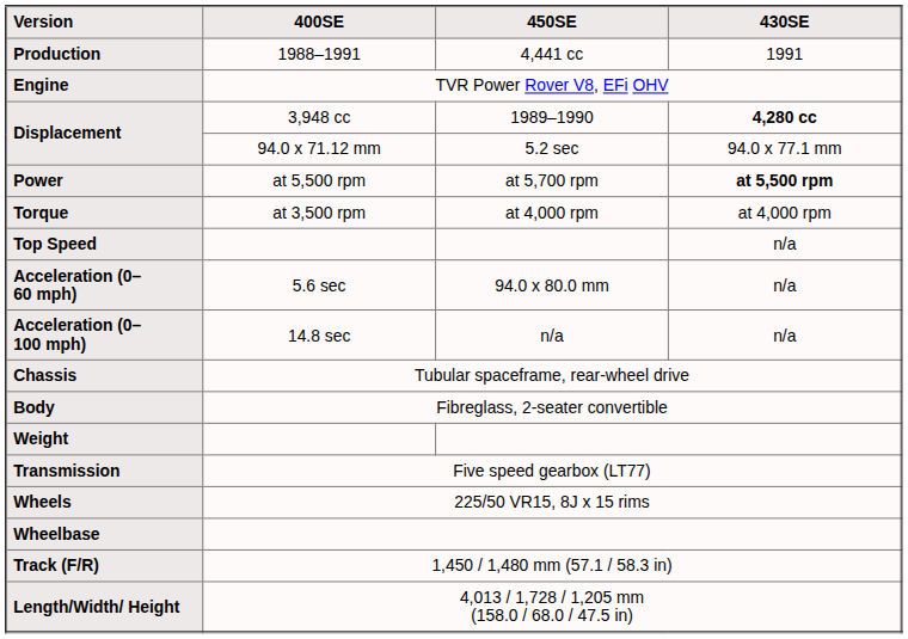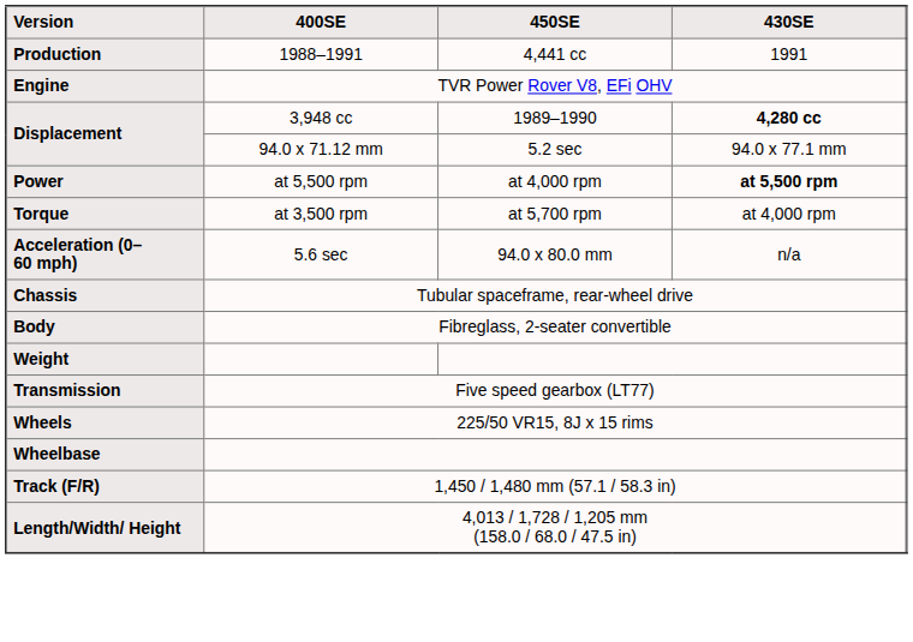 <table border="2" cellspacing="0" cellpadding="5" rules="all" border:solid 2px #1C1C1C; style="margin:1em 1em 1em 0; border-collapse:collapse; background-color:#FFFAFA; font-size:85%; empty-cells:show;">
 <tr>
 <td width=150 style="background-color:#EEE9E9;"><strong>Version</strong></td>
 <td align="center" width=180 style="background-color:#EEE9E9;"><strong>400SE</strong></td>
 <td align="center" width=180 style="background-color:#EEE9E9;"><strong>450SE</strong></td>
 <td align="center" width=180 style="background-color:#EEE9E9;"><strong>430SE</strong></td>
 </tr>
 <tr>
 <td style="background-color:#EEE9E9;"><strong>Production</strong></td>
 <td align="center">1988–1991</td>
 <td align="center">4,441 cc</td>
 <td align="center">1991</td>
 </tr>
 <tr>
 <td style="background-color:#EEE9E9;"><strong>Engine</strong></td>
 <td colspan="3" align="center">TVR Power <a href='#'>Rover V8</a>, <a href='#'>EFi</a> <a href='#'>OHV</a></td>
 </tr>
 <tr>
 <td rowspan=2 style="background-color:#EEE9E9;"><strong>Displacement</strong></td>
 <td align="center">3,948 cc</td>
 <td align="center">1989–1990</td>
 <td align="center"><strong>4,280 cc</strong></td>
 </tr>
 <tr>
 <td align="center">94.0 x 71.12 mm</td>
 <td align="center">5.2 sec</td>
 <td align="center">94.0 x 77.1 mm</td>
 </tr>
 <tr>
 <td style="background-color:#EEE9E9;"><strong>Power</strong></td>
 <td align="center">  at 5,500 rpm</td>
-<td align="center">  at 5,700 rpm</td>
+<td align="center"> at 4,000 rpm</td>
 <td align="center"><strong>  at 5,500 rpm</strong></td>
 </tr>
 <tr>
 <td style="background-color:#EEE9E9;"><strong>Torque</strong></td>
 <td align="center"> at 3,500 rpm</td>
+<td align="center">  at 5,700 rpm</td>
 <td align="center"> at 4,000 rpm</td>
-<td align="center"> at 4,000 rpm</td>
-</tr>
-<tr>
-<td style="background-color:#EEE9E9;"><strong>Top Speed</strong></td>
-<td align="center"></td>
-<td align="center"></td>
-<td align="center">n/a</td>
 </tr>
 <tr>
 <td style="background-color:#EEE9E9;"><strong>Acceleration (0–60 mph)</strong></td>
 <td align="center">5.6 sec</td>
 <td align="center">94.0 x 80.0 mm</td>
-<td align="center">n/a</td>
-</tr>
-<tr>
-<td style="background-color:#EEE9E9;"><strong>Acceleration (0–100 mph)</strong></td>
-<td align="center">14.8 sec</td>
-<td align="center">n/a</td>
 <td align="center">n/a</td>
 </tr>
 <tr>
 <td style="background-color:#EEE9E9;"><strong>Chassis</strong></td>
 <td colspan="3" align="center">Tubular spaceframe, rear-wheel drive</td>
 </tr>
 <tr>
 <td style="background-color:#EEE9E9;"><strong>Body</strong></td>
 <td colspan="3" align="center">Fibreglass, 2-seater convertible</td>
 </tr>
 <tr>
 <td style="background-color:#EEE9E9;"><strong>Weight</strong></td>
 <td align="center"></td>
 <td colspan="2" align="center"></td>
 </tr>
 <tr>
 <td style="background-color:#EEE9E9;"><strong>Transmission</strong></td>
 <td colspan="3" align="center">Five speed gearbox (LT77)</td>
 </tr>
 <tr>
 <td style="background-color:#EEE9E9;"><strong>Wheels</strong></td>
 <td colspan="3" align="center">225/50 VR15, 8J x 15 rims</td>
 </tr>
 <tr>
 <td style="background-color:#EEE9E9;"><strong>Wheelbase</strong></td>
 <td colspan="3" align="center"></td>
 </tr>
 <tr>
 <td style="background-color:#EEE9E9;"><strong>Track (F/R)</strong></td>
 <td colspan="3" align="center">1,450 / 1,480 mm (57.1 / 58.3 in)</td>
 </tr>
 <tr>
 <td style="background-color:#EEE9E9;"><strong>Length/Width/ Height</strong></td>
 <td colspan="3" align="center">4,013 / 1,728 / 1,205 mm<br> (158.0 / 68.0 / 47.5 in)</td>
 </tr>
 </table>
